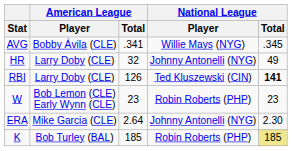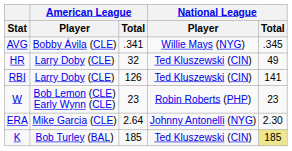 <table class="wikitable" style="text-align:center;">
 <tr>
 <th></th>
 <th colspan="2"><a href='#'>American League</a></th>
 <th colspan="2"><a href='#'>National League</a></th>
 </tr>
 <tr>
 <th>Stat</th>
 <th>Player</th>
 <th>Total</th>
 <th>Player</th>
 <th>Total</th>
 </tr>
 <tr>
 <td><a href='#'>AVG</a></td>
 <td><a href='#'>Bobby Ávila</a> (<a href='#'>CLE</a>)</td>
 <td>.341</td>
 <td><a href='#'>Willie Mays</a> (<a href='#'>NYG</a>)</td>
 <td>.345</td>
 </tr>
 <tr>
 <td><a href='#'>HR</a></td>
 <td><a href='#'>Larry Doby</a> (<a href='#'>CLE</a>)</td>
 <td>32</td>
-<td><a href='#'>Johnny Antonelli</a> (<a href='#'>NYG</a>)</td>
+<td><a href='#'>Ted Kluszewski</a> (<a href='#'>CIN</a>)</td>
 <td>49</td>
 </tr>
 <tr>
 <td><a href='#'>RBI</a></td>
 <td><a href='#'>Larry Doby</a> (<a href='#'>CLE</a>)</td>
 <td>126</td>
 <td><a href='#'>Ted Kluszewski</a> (<a href='#'>CIN</a>)</td>
-<td><strong>141</strong></td>
+<td>141</td>
 </tr>
 <tr>
 <td><a href='#'>W</a></td>
 <td><a href='#'>Bob Lemon</a> (<a href='#'>CLE</a>)<br><a href='#'>Early Wynn</a> (<a href='#'>CLE</a>)</td>
 <td>23</td>
 <td><a href='#'>Robin Roberts</a> (<a href='#'>PHP</a>)</td>
 <td>23</td>
 </tr>
 <tr>
 <td><a href='#'>ERA</a></td>
 <td><a href='#'>Mike Garcia</a> (<a href='#'>CLE</a>)</td>
 <td>2.64</td>
 <td><a href='#'>Johnny Antonelli</a> (<a href='#'>NYG</a>)</td>
 <td>2.30</td>
 </tr>
 <tr>
 <td><a href='#'>K</a></td>
 <td><a href='#'>Bob Turley</a> (<a href='#'>BAL</a>)</td>
 <td>185</td>
-<td><a href='#'>Robin Roberts</a> (<a href='#'>PHP</a>)</td>
+<td><a href='#'>Ted Kluszewski</a> (<a href='#'>CIN</a>)</td>
 <td style="background: khaki;">185</td>
 </tr>
 </table>
